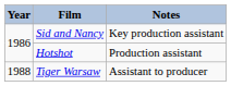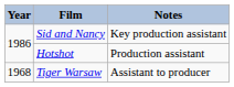 <table class="wikitable" style="font-size:95%;">
 <tr>
 <th style="background:#B0C4DE;">Year</th>
 <th style="background:#B0C4DE;">Film</th>
 <th style="background:#B0C4DE;">Notes</th>
 </tr>
 <tr>
 <td rowspan=2>1986</td>
 <td><em><a href='#'>Sid and Nancy</a></em></td>
 <td>Key production assistant</td>
 </tr>
 <tr>
 <td><em><a href='#'>Hotshot</a></em></td>
 <td>Production assistant</td>
 </tr>
 <tr>
-<td>1988</td>
+<td>1968</td>
 <td><em><a href='#'>Tiger Warsaw</a></em></td>
 <td>Assistant to producer</td>
 </tr>
 </table>
